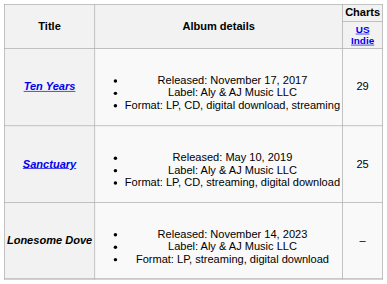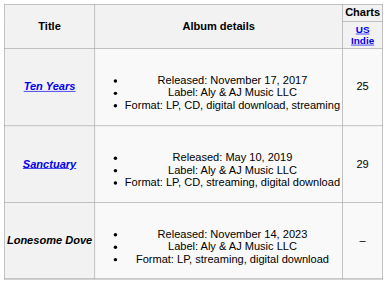 <table class="wikitable plainrowheaders" style="text-align:center;" border="1">
 <tr>
 <th rowspan="2">Title</th>
 <th rowspan="2">Album details</th>
 <th>Charts</th>
 </tr>
 <tr>
 <th scope="col" style="width:3em;font-size:90%;"><a href='#'>US</a><br><a href='#'>Indie</a><br></th>
 </tr>
 <tr>
 <th scope="row"><em><a href='#'>Ten Years</a></em></th>
 <td><br><ul><li>Released: November 17, 2017</li><li>Label: Aly & AJ Music LLC</li><li>Format: LP, CD, digital download, streaming</li></ul></td>
-<td align = "center">29</td>
+<td align = "center">25</td>
 </tr>
 <tr>
 <th scope="row"><em><a href='#'>Sanctuary</a></em></th>
 <td><br><ul><li>Released: May 10, 2019</li><li>Label: Aly & AJ Music LLC</li><li>Format: LP, CD, streaming, digital download</li></ul></td>
-<td align = "center">25</td>
+<td align = "center">29</td>
 </tr>
 <tr>
 <th scope="row"><em>Lonesome Dove</em></th>
 <td><br><ul><li>Released: November 14, 2023</li><li>Label: Aly & AJ Music LLC</li><li>Format: LP, streaming, digital download</li></ul></td>
 <td align = "center">–</td>
 </tr>
 <tr>
 </tr>
 </table>
